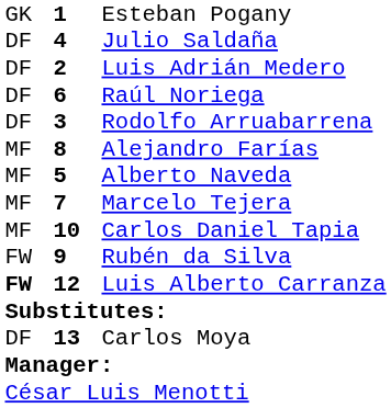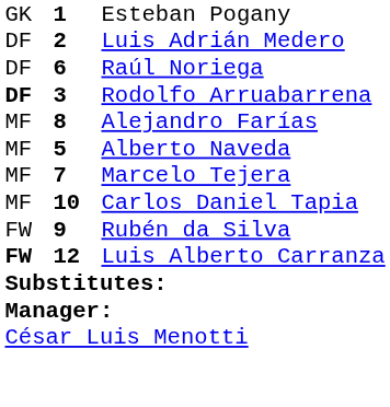 <table style="font-size:90%; margin:0.2em auto;" cellspacing="0" cellpadding="0">
 <tr>
 <th width="25"></th>
 <th width="25"></th>
 </tr>
 <tr>
 <td>GK</td>
 <td><strong>1</strong></td>
 <td> Esteban Pogany</td>
 <td></td>
 </tr>
 <tr>
 <td>DF</td>
-<td><strong>4</strong></td>
-<td> <a href='#'>Julio Saldaña</a></td>
-<td></td>
-<td></td>
-</tr>
-<tr>
-<td>DF</td>
 <td><strong>2</strong></td>
 <td> <a href='#'>Luis Adrián Medero</a></td>
 </tr>
 <tr>
 <td>DF</td>
 <td><strong>6</strong></td>
 <td> <a href='#'>Raúl Noriega</a></td>
 </tr>
 <tr>
-<td>DF</td>
+<td><strong>DF</strong></td>
 <td><strong>3</strong></td>
 <td> <a href='#'>Rodolfo Arruabarrena</a></td>
 </tr>
 <tr>
 <td>MF</td>
 <td><strong>8</strong></td>
 <td> <a href='#'>Alejandro Farías</a></td>
 </tr>
 <tr>
 <td>MF</td>
 <td><strong>5</strong></td>
 <td> <a href='#'>Alberto Naveda</a></td>
 </tr>
 <tr>
 <td>MF</td>
 <td><strong>7</strong></td>
 <td> <a href='#'>Marcelo Tejera</a></td>
 </tr>
 <tr>
 <td>MF</td>
 <td><strong>10</strong></td>
 <td> <a href='#'>Carlos Daniel Tapia</a></td>
 </tr>
 <tr>
 <td>FW</td>
 <td><strong>9</strong></td>
 <td> <a href='#'>Rubén da Silva</a></td>
 </tr>
 <tr>
 <td><strong>FW</strong></td>
 <td><strong>12</strong></td>
 <td> <a href='#'>Luis Alberto Carranza</a></td>
 </tr>
 <tr>
 <td colspan=3><strong>Substitutes:</strong></td>
 </tr>
 <tr>
-<td>DF</td>
-<td><strong>13</strong></td>
-<td> Carlos Moya</td>
-<td></td>
-<td></td>
-</tr>
-<tr>
 <td colspan=3><strong>Manager:</strong></td>
 </tr>
 <tr>
 <td colspan=4> <a href='#'>César Luis Menotti</a></td>
 </tr>
 </table>
